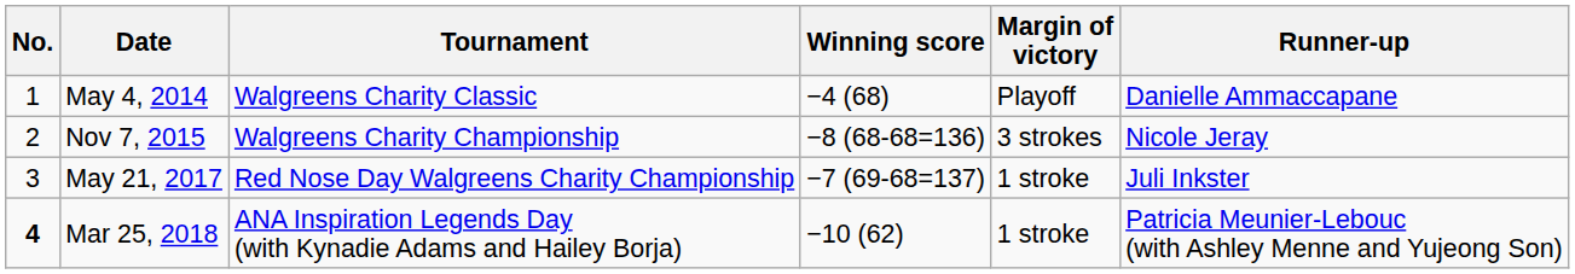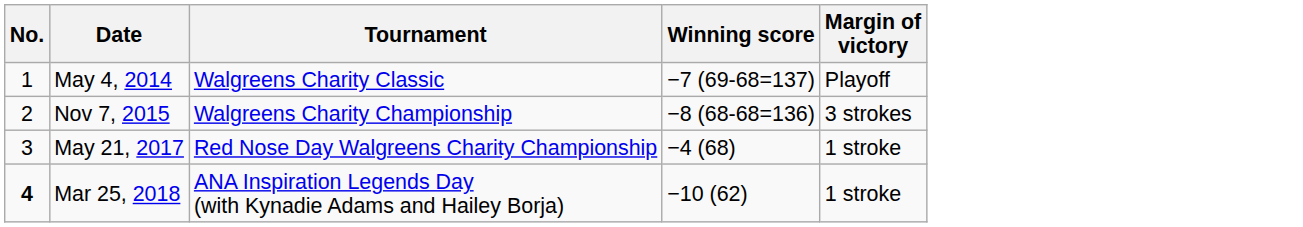 <table class="wikitable" style="font-size:95%;">
 <tr>
 <th>No.</th>
 <th>Date</th>
 <th>Tournament</th>
 <th>Winning score</th>
 <th>Margin of<br>victory</th>
-<th>Runner-up</th>
 </tr>
 <tr>
 <td align=center>1</td>
 <td>May 4, <a href='#'>2014</a></td>
 <td><a href='#'>Walgreens Charity Classic</a></td>
-<td>−4 (68)</td>
+<td>−7 (69-68=137)</td>
 <td>Playoff</td>
-<td> <a href='#'>Danielle Ammaccapane</a></td>
 </tr>
 <tr>
 <td align=center>2</td>
 <td>Nov 7, <a href='#'>2015</a></td>
 <td><a href='#'>Walgreens Charity Championship</a></td>
 <td>−8 (68-68=136)</td>
 <td>3 strokes</td>
-<td> <a href='#'>Nicole Jeray</a></td>
 </tr>
 <tr>
 <td align=center>3</td>
 <td>May 21, <a href='#'>2017</a></td>
 <td><a href='#'>Red Nose Day Walgreens Charity Championship</a></td>
-<td>−7 (69-68=137)</td>
+<td>−4 (68)</td>
 <td>1 stroke</td>
-<td> <a href='#'>Juli Inkster</a></td>
 </tr>
 <tr>
 <td align=center><strong>4</strong></td>
 <td>Mar 25, <a href='#'>2018</a></td>
 <td><a href='#'>ANA Inspiration Legends Day</a><br>(with Kynadie Adams and Hailey Borja)</td>
 <td>−10 (62)</td>
 <td>1 stroke</td>
-<td> <a href='#'>Patricia Meunier-Lebouc</a><br>(with Ashley Menne and Yujeong Son)</td>
 </tr>
 </table>
